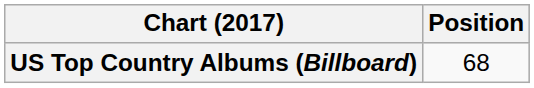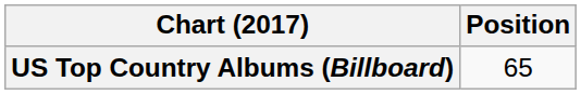 <table class="wikitable plainrowheaders" style="text-align:center;">
 <tr>
 <th scope="col">Chart (2017)</th>
 <th scope="col">Position</th>
 </tr>
 <tr>
 <th scope="row">US Top Country Albums (<em>Billboard</em>)</th>
-<td>68</td>
+<td>65</td>
 </tr>
 </table>
